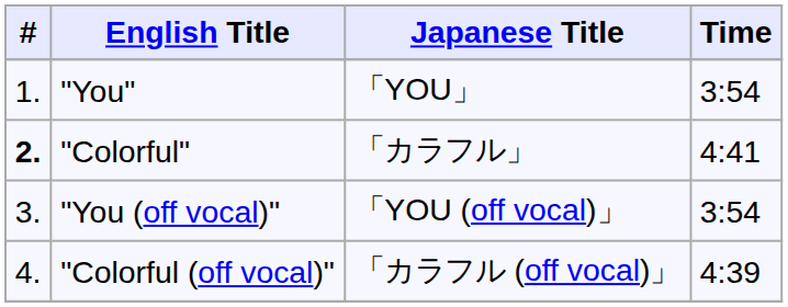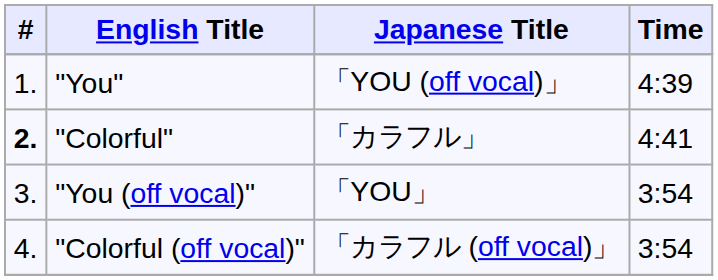 <table border="" cellpadding="4" cellspacing="0" style="border: 1px #aaaaaa solid; border-collapse: collapse; padding: 0.2em; margin: 1em 1em 1em 0; background: #f7f8ff; font-size:0.9em">
 <tr valign="middle" bgcolor="#e6e9ff">
 <th rowspan="1">#</th>
 <th rowspan="1"><a href='#'>English</a> Title</th>
 <th colspan="1"><a href='#'>Japanese</a> Title</th>
 <th rowspan="1">Time</th>
 </tr>
 <tr bgcolor="#e6e9ff">
 </tr>
 <tr>
 <td>1.</td>
 <td>"You"</td>
-<td>「YOU」</td>
-<td>3:54</td>
+<td>「YOU (<a href='#'>off vocal</a>)」</td>
+<td>4:39</td>
 </tr>
 <tr>
 <td><strong>2.</strong></td>
 <td>"Colorful"</td>
 <td>「カラフル」</td>
 <td>4:41</td>
 </tr>
 <tr>
 <td>3.</td>
 <td>"You (<a href='#'>off vocal</a>)"</td>
-<td>「YOU (<a href='#'>off vocal</a>)」</td>
+<td>「YOU」</td>
 <td>3:54</td>
 </tr>
 <tr>
 <td>4.</td>
 <td>"Colorful (<a href='#'>off vocal</a>)"</td>
 <td>「カラフル (<a href='#'>off vocal</a>)」</td>
-<td>4:39</td>
+<td>3:54</td>
 </tr>
 <tr>
 </tr>
 </table>
